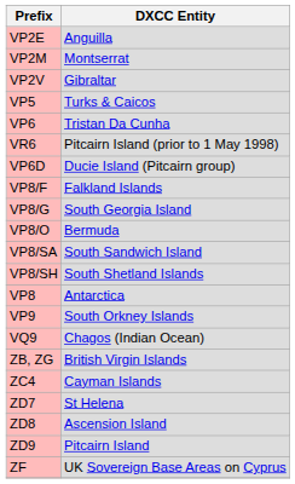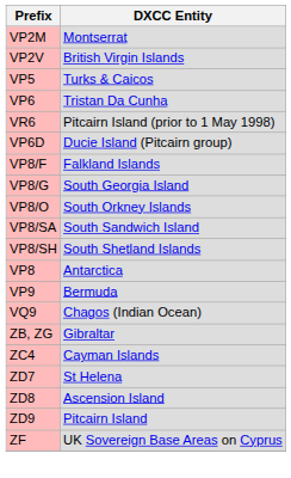 <table class=wikitable style="margin: 1em auto 1em auto;">
 <tr>
 <th>Prefix</th>
 <th>DXCC Entity</th>
-</tr>
-<tr>
-<td style="background:#ffbbbb;">VP2E</td>
-<td style="background:#dddddd;"><a href='#'>Anguilla</a></td>
 </tr>
 <tr>
 <td style="background:#ffbbbb;">VP2M</td>
 <td style="background:#dddddd;"><a href='#'>Montserrat</a></td>
 </tr>
 <tr>
 <td style="background:#ffbbbb;">VP2V</td>
-<td style="background:#dddddd;"><a href='#'>Gibraltar</a></td>
+<td style="background:#dddddd;"><a href='#'>British Virgin Islands</a></td>
 </tr>
 <tr>
 <td style="background:#ffbbbb;">VP5</td>
 <td style="background:#dddddd;"><a href='#'>Turks & Caicos</a></td>
 </tr>
 <tr>
 <td style="background:#ffbbbb;">VP6</td>
 <td style="background:#dddddd;"><a href='#'>Tristan Da Cunha</a></td>
 </tr>
 <tr>
 <td style="background:#ffbbbb;">VR6</td>
 <td style="background:#dddddd;">Pitcairn Island (prior to 1 May 1998)</td>
 </tr>
 <tr>
 <td style="background:#ffbbbb;">VP6D</td>
 <td style="background:#dddddd;"><a href='#'>Ducie Island</a> (Pitcairn group)</td>
 </tr>
 <tr>
 <td style="background:#ffbbbb;">VP8/F</td>
 <td style="background:#dddddd;"><a href='#'>Falkland Islands</a></td>
 </tr>
 <tr>
 <td style="background:#ffbbbb;">VP8/G</td>
 <td style="background:#dddddd;"><a href='#'>South Georgia Island</a></td>
 </tr>
 <tr>
 <td style="background:#ffbbbb;">VP8/O</td>
-<td style="background:#dddddd;"><a href='#'>Bermuda</a></td>
+<td style="background:#dddddd;"><a href='#'>South Orkney Islands</a></td>
 </tr>
 <tr>
 <td style="background:#ffbbbb;">VP8/SA</td>
 <td style="background:#dddddd;"><a href='#'>South Sandwich Island</a></td>
 </tr>
 <tr>
 <td style="background:#ffbbbb;">VP8/SH</td>
 <td style="background:#dddddd;"><a href='#'>South Shetland Islands</a></td>
 </tr>
 <tr>
 <td style="background:#ffbbbb;">VP8</td>
 <td style="background:#dddddd;"><a href='#'>Antarctica</a></td>
 </tr>
 <tr>
 <td style="background:#ffbbbb;">VP9</td>
-<td style="background:#dddddd;"><a href='#'>South Orkney Islands</a></td>
+<td style="background:#dddddd;"><a href='#'>Bermuda</a></td>
 </tr>
 <tr>
 <td style="background:#ffbbbb;">VQ9</td>
 <td style="background:#dddddd;"><a href='#'>Chagos</a> (Indian Ocean)</td>
 </tr>
 <tr>
 <td style="background:#ffbbbb;">ZB, ZG</td>
-<td style="background:#dddddd;"><a href='#'>British Virgin Islands</a></td>
+<td style="background:#dddddd;"><a href='#'>Gibraltar</a></td>
 </tr>
 <tr>
 <td style="background:#ffbbbb;">ZC4</td>
 <td style="background:#dddddd;"><a href='#'>Cayman Islands</a></td>
 </tr>
 <tr>
 <td style="background:#ffbbbb;">ZD7</td>
 <td style="background:#dddddd;"><a href='#'>St Helena</a></td>
 </tr>
 <tr>
 <td style="background:#ffbbbb;">ZD8</td>
 <td style="background:#dddddd;"><a href='#'>Ascension Island</a></td>
 </tr>
 <tr>
 <td style="background:#ffbbbb;">ZD9</td>
 <td style="background:#dddddd;"><a href='#'>Pitcairn Island</a></td>
 </tr>
 <tr>
 <td style="background:#ffbbbb;">ZF</td>
 <td style="background:#dddddd;">UK <a href='#'>Sovereign Base Areas</a> on <a href='#'>Cyprus</a></td>
 </tr>
 <tr>
 </tr>
 </table>
